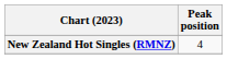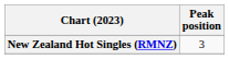 <table class="wikitable sortable plainrowheaders" style="text-align:center">
 <tr>
 <th scope="col">Chart (2023)</th>
 <th scope="col">Peak<br>position</th>
 </tr>
 <tr>
 </tr>
 <tr>
 <th scope="row">New Zealand Hot Singles (<a href='#'>RMNZ</a>)</th>
-<td>4</td>
+<td>3</td>
 </tr>
 <tr>
 </tr>
 <tr>
 </tr>
 </table>
